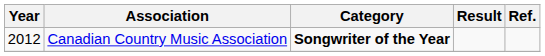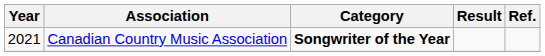 <table class="wikitable">
 <tr>
 <th>Year</th>
 <th>Association</th>
 <th>Category</th>
 <th>Result</th>
 <th>Ref.</th>
 </tr>
 <tr>
-<td>2012</td>
+<td>2021</td>
 <td><a href='#'>Canadian Country Music Association</a></td>
 <td><strong>Songwriter of the Year</strong></td>
 <td></td>
 <td></td>
 </tr>
 <tr>
 </tr>
 </table>
